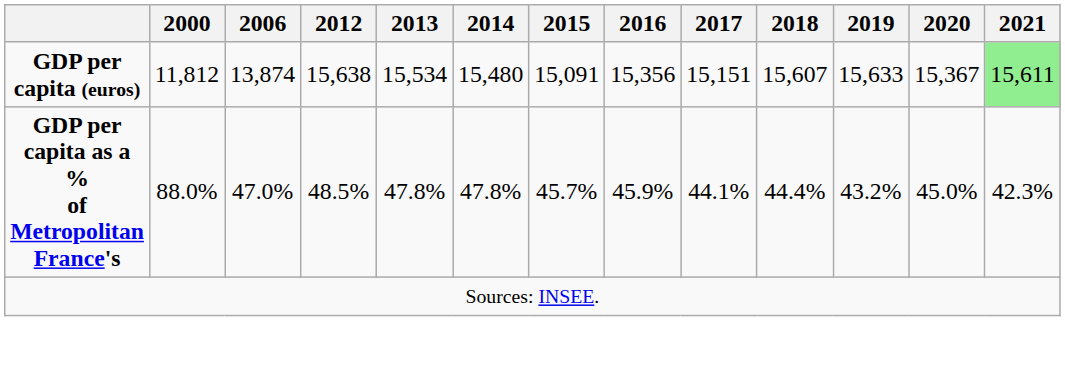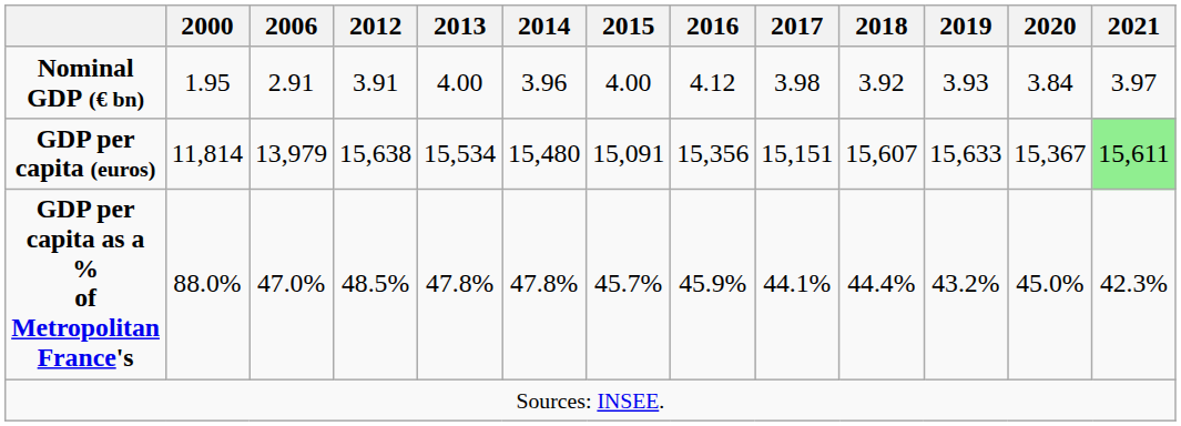 <table class="wikitable" style="margin: 1em auto 1em auto;">
 <tr>
 <th></th>
 <th> 2000 </th>
 <th> 2006 </th>
 <th> 2012 </th>
 <th> 2013 </th>
 <th> 2014 </th>
 <th> 2015 </th>
 <th> 2016 </th>
 <th> 2017 </th>
 <th> 2018 </th>
 <th> 2019 </th>
 <th> 2020 </th>
 <th> 2021 </th>
 </tr>
 <tr>
+<td align=center><strong>Nominal GDP</strong> <small><strong>(€ bn)</strong></small></td>
+<td align=center>1.95</td>
+<td align=center>2.91</td>
+<td align=center>3.91</td>
+<td align=center>4.00</td>
+<td align=center>3.96</td>
+<td align=center>4.00</td>
+<td align=center>4.12</td>
+<td align=center>3.98</td>
+<td align=center>3.92</td>
+<td align=center>3.93</td>
+<td align=center>3.84</td>
+<td align=center>3.97</td>
+</tr>
+<tr>
 <td align=center><strong>GDP per capita</strong> <small><strong>(euros)</strong></small></td>
-<td align=center>11,812</td>
-<td align=center>13,874</td>
+<td align=center>11,814</td>
+<td align=center>13,979</td>
 <td align=center>15,638</td>
 <td align=center>15,534</td>
 <td align=center>15,480</td>
 <td align=center>15,091</td>
 <td align=center>15,356</td>
 <td align=center>15,151</td>
 <td align=center>15,607</td>
 <td align=center>15,633</td>
 <td align=center>15,367</td>
 <td align=center style="background: lightgreen;">15,611</td>
 </tr>
 <tr>
 <td align=center><strong>GDP per capita as a %</strong><br><strong>of <a href='#'>Metropolitan France</a>'s</strong></td>
 <td align=center>88.0%</td>
 <td align=center>47.0%</td>
 <td align=center>48.5%</td>
 <td align=center>47.8%</td>
 <td align=center>47.8%</td>
 <td align=center>45.7%</td>
 <td align=center>45.9%</td>
 <td align=center>44.1%</td>
 <td align=center>44.4%</td>
 <td align=center>43.2%</td>
 <td align=center>45.0%</td>
 <td align=center>42.3%</td>
 </tr>
 <tr>
 <td colspan="13" style="text-align:center"><small>Sources: <a href='#'>INSEE</a>.</small></td>
 </tr>
 </table>
